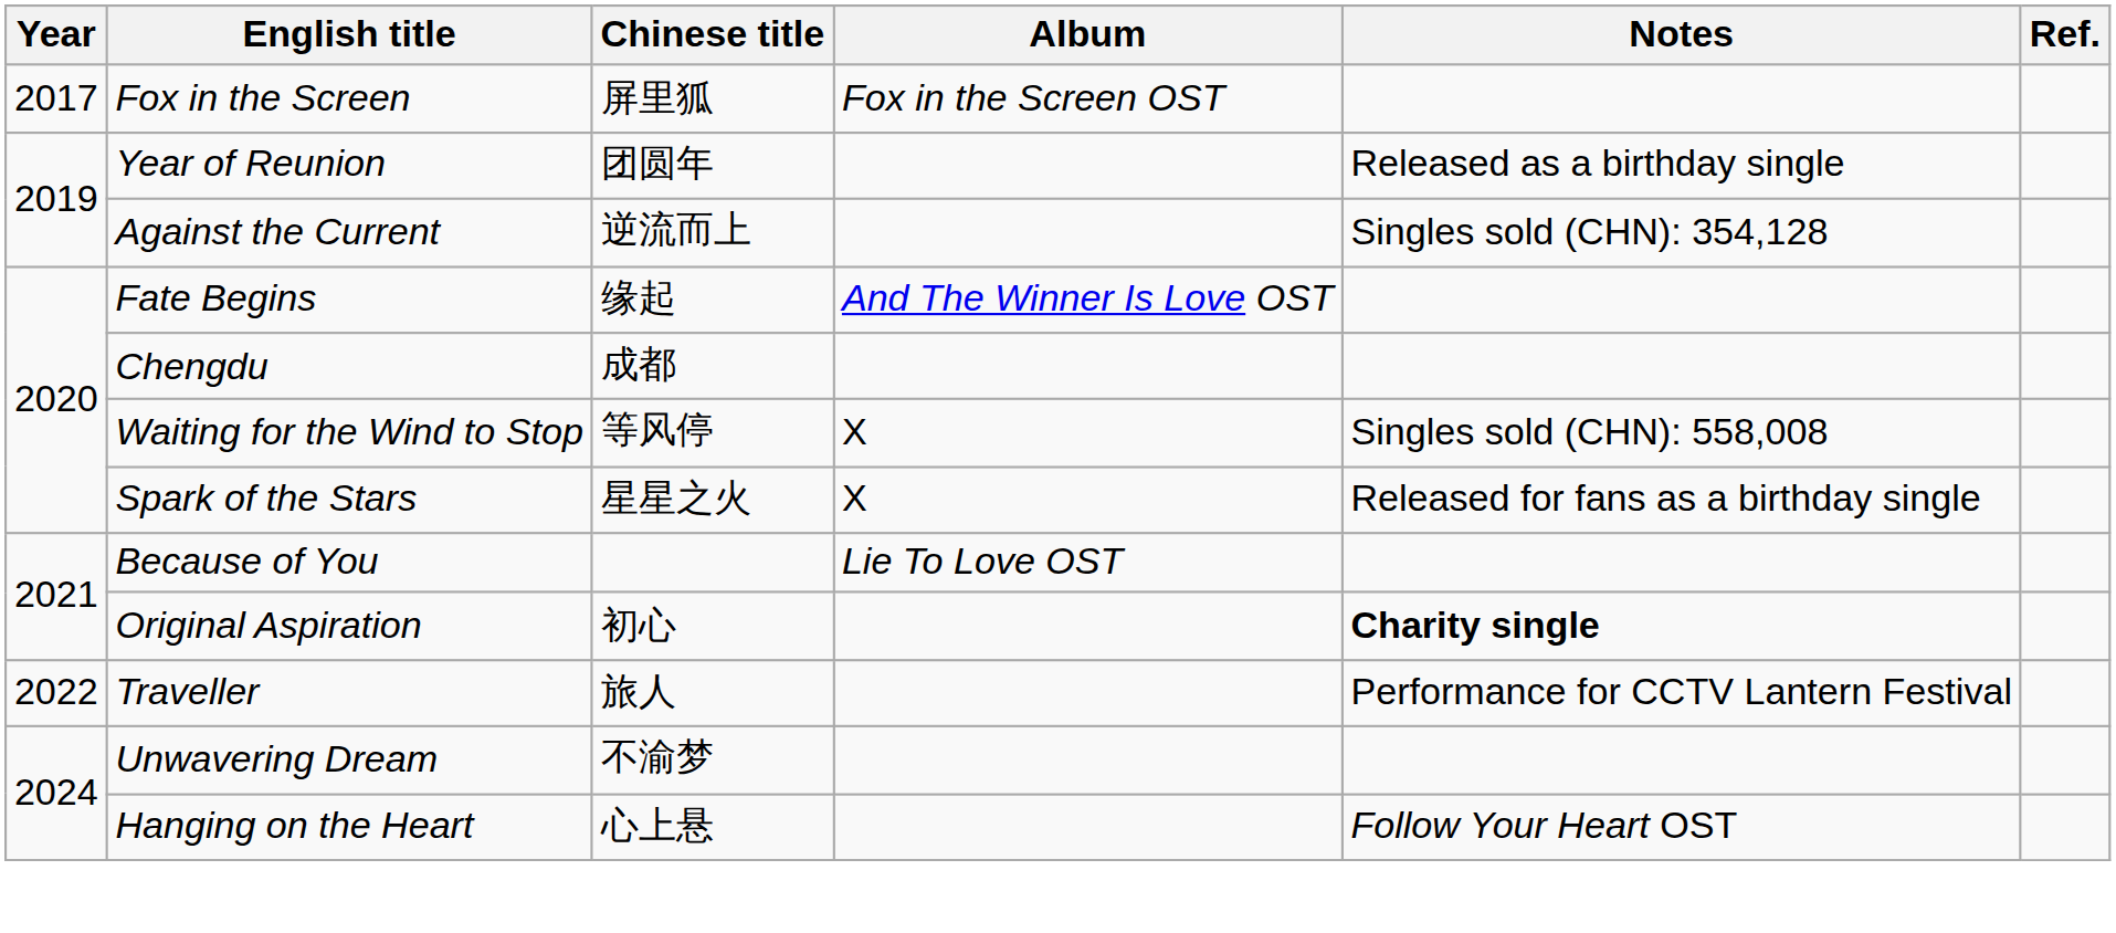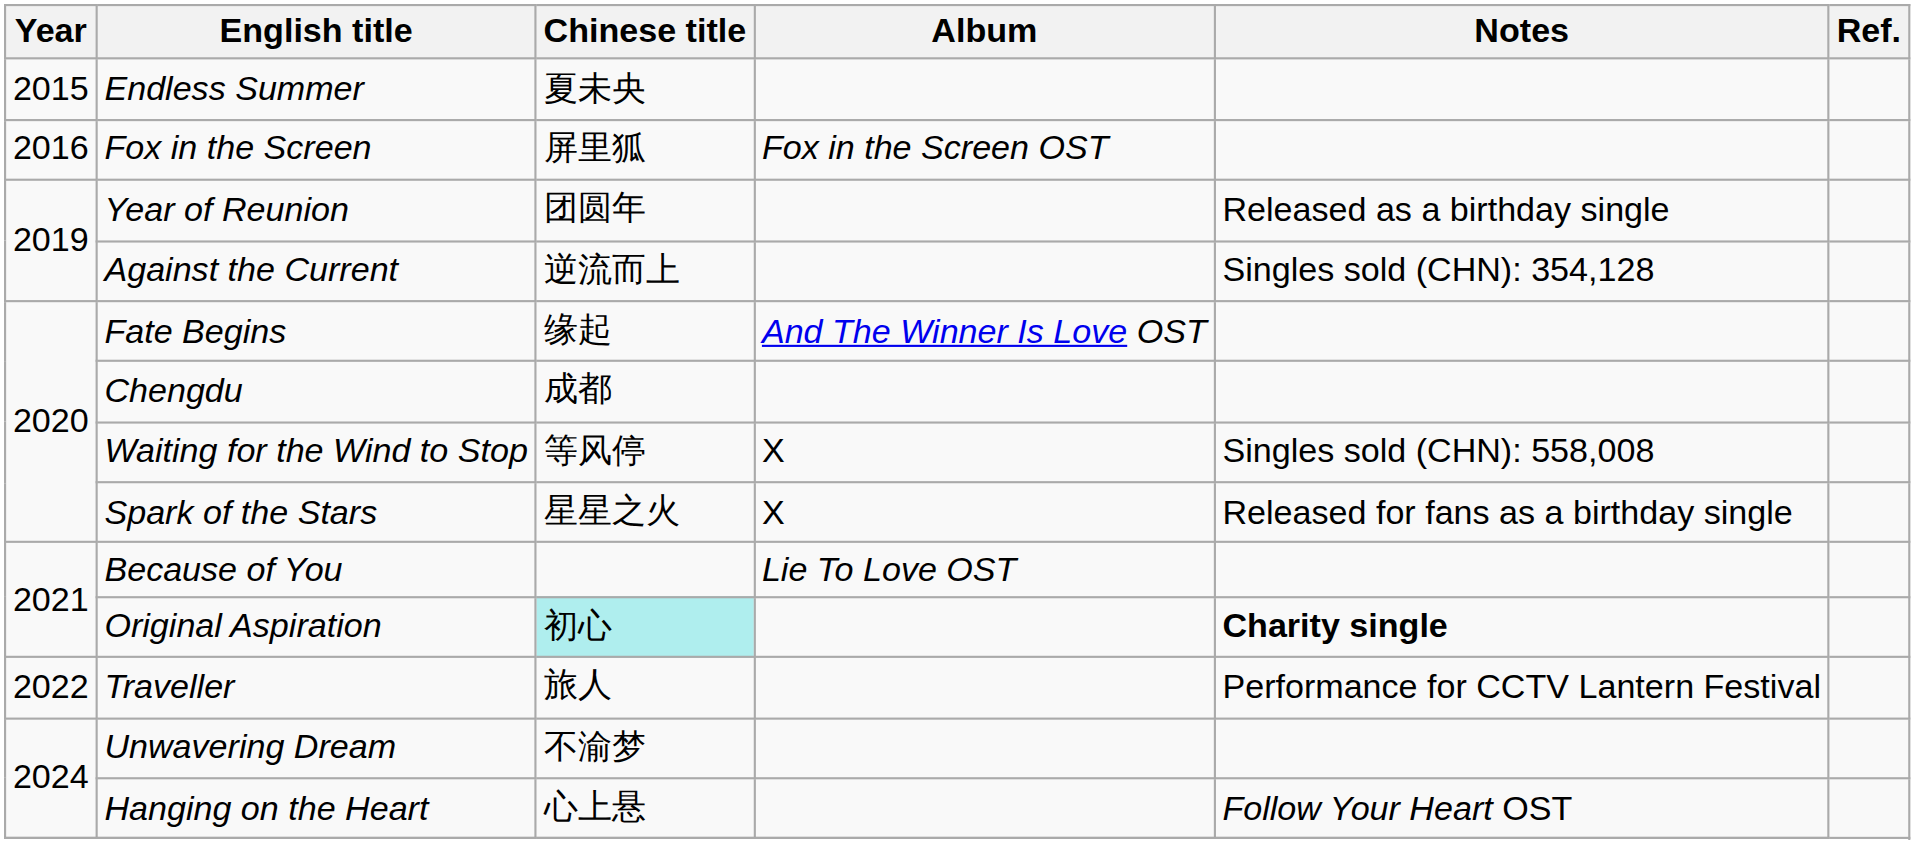 <table class="wikitable">
 <tr>
 <th>Year</th>
 <th>English title</th>
 <th>Chinese title</th>
 <th>Album</th>
 <th>Notes</th>
 <th>Ref.</th>
 </tr>
 <tr>
-<td>2017</td>
+<td>2015</td>
+<td><em>Endless Summer</em></td>
+<td>夏未央</td>
+<td></td>
+<td></td>
+<td></td>
+</tr>
+<tr>
+<td>2016</td>
 <td><em>Fox in the Screen</em></td>
 <td>屏里狐</td>
 <td><em>Fox in the Screen OST</em></td>
 <td></td>
 <td></td>
 </tr>
 <tr>
 <td rowspan=2>2019</td>
 <td><em>Year of Reunion</em></td>
 <td>团圆年</td>
 <td></td>
 <td>Released as a birthday single</td>
 <td></td>
 </tr>
 <tr>
 <td><em>Against the Current</em></td>
 <td>逆流而上</td>
 <td></td>
 <td>Singles sold (CHN): 354,128</td>
 <td></td>
 </tr>
 <tr>
 <td rowspan=4>2020</td>
 <td><em>Fate Begins</em></td>
 <td>缘起</td>
 <td><em><a href='#'>And The Winner Is Love</a> OST</em></td>
 <td></td>
 <td></td>
 </tr>
 <tr>
 <td><em>Chengdu</em></td>
 <td>成都</td>
 <td></td>
 <td></td>
 <td></td>
 </tr>
 <tr>
 <td><em>Waiting for the Wind to Stop</em></td>
 <td>等风停</td>
 <td>X</td>
 <td>Singles sold (CHN): 558,008</td>
 <td></td>
 </tr>
 <tr>
 <td><em>Spark of the Stars</em></td>
 <td>星星之火</td>
 <td>X</td>
 <td>Released for fans as a birthday single</td>
 <td><br></td>
 </tr>
 <tr>
 <td rowspan=2>2021</td>
 <td><em>Because of You</em></td>
 <td></td>
 <td><em>Lie To Love OST</em></td>
 <td></td>
 </tr>
 <tr>
 <td><em>Original Aspiration</em></td>
-<td>初心</td>
+<td style="background: paleturquoise;">初心</td>
 <td></td>
 <td><strong>Charity single</strong></td>
 <td><br></td>
 </tr>
 <tr>
 <td>2022</td>
 <td><em>Traveller</em></td>
 <td>旅人</td>
 <td></td>
 <td>Performance for CCTV Lantern Festival</td>
 <td><br></td>
 </tr>
 <tr>
 <td rowspan=2>2024</td>
 <td><em>Unwavering Dream</em></td>
 <td>不渝梦</td>
 <td></td>
 <td></td>
 <td><br></td>
 </tr>
 <tr>
 <td><em>Hanging on the Heart</em></td>
 <td>心上悬</td>
 <td></td>
 <td><em>Follow Your Heart</em> OST</td>
 </tr>
 <tr>
 </tr>
 </table>
